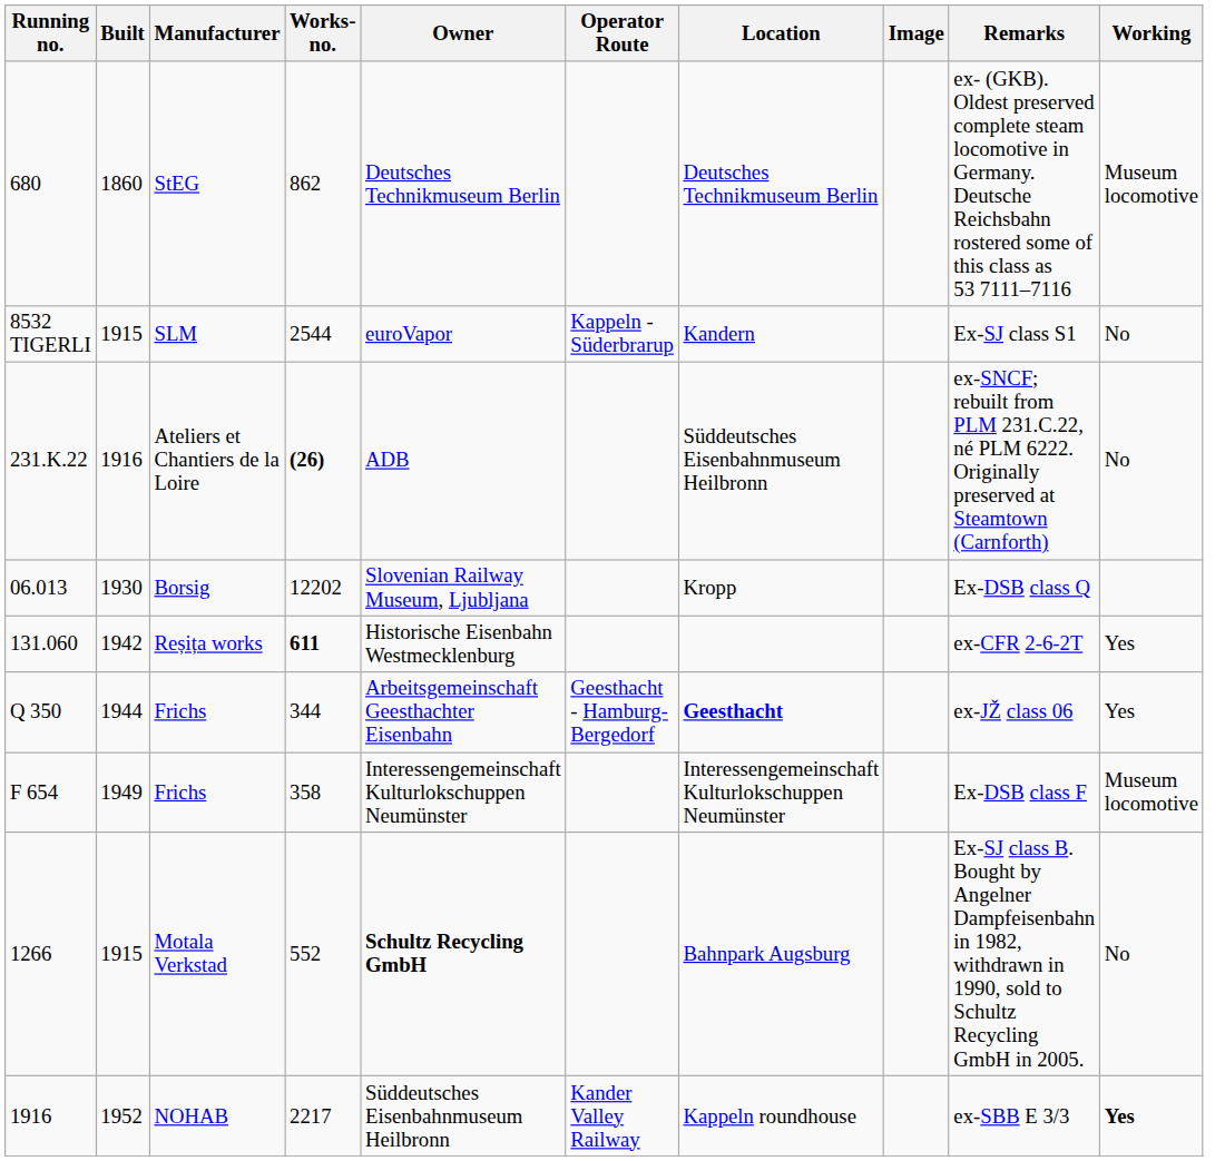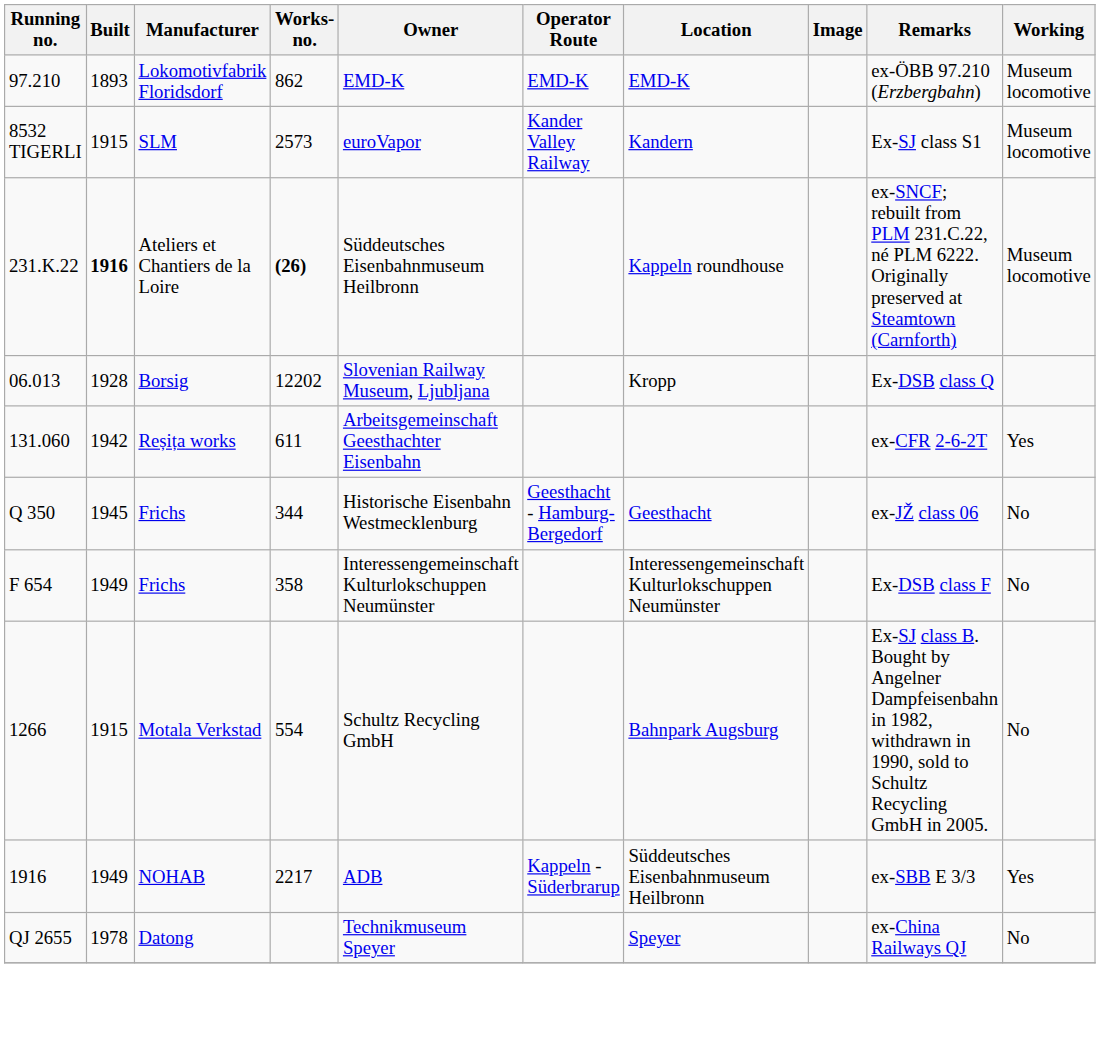 <table class="wikitable" style="width="100%"; border:solid 1px #AAAAAA; background:#e3e3e3;">
 <tr>
 <th width="10%">Running<br>no.</th>
 <th width="4%">Built</th>
 <th width="10%">Manufacturer</th>
 <th width="5%">Works-<br>no.</th>
 <th width="15%">Owner</th>
 <th width="12%">Operator<br>Route</th>
 <th width="15%">Location</th>
 <th width="13%">Image</th>
 <th width="20%">Remarks</th>
 <th width="6%">Working</th>
 </tr>
 <tr>
-<td>680</td>
-<td>1860</td>
-<td><a href='#'>StEG</a></td>
+<td>97.210</td>
+<td>1893</td>
+<td><a href='#'>Lokomotivfabrik Floridsdorf</a></td>
 <td>862</td>
-<td><a href='#'>Deutsches Technikmuseum Berlin</a></td>
+<td><a href='#'>EMD-K</a></td>
+<td><a href='#'>EMD-K</a></td>
+<td><a href='#'>EMD-K</a></td>
 <td></td>
-<td><a href='#'>Deutsches Technikmuseum Berlin</a></td>
-<td></td>
-<td>ex- (GKB). Oldest preserved complete steam locomotive in Germany. Deutsche Reichsbahn rostered some of this class as 53 7111–7116</td>
+<td>ex-ÖBB 97.210 (<em>Erzbergbahn</em>)</td>
 <td>Museum locomotive</td>
 </tr>
 <tr>
 <td>8532 <br>TIGERLI</td>
 <td>1915</td>
 <td><a href='#'>SLM</a></td>
-<td>2544</td>
+<td>2573</td>
 <td><a href='#'>euroVapor</a></td>
-<td><a href='#'>Kappeln</a> - <a href='#'>Süderbrarup</a></td>
+<td><a href='#'>Kander Valley Railway</a></td>
 <td><a href='#'>Kandern</a></td>
 <td></td>
 <td>Ex-<a href='#'>SJ</a> class S1</td>
-<td>No</td>
+<td>Museum locomotive</td>
 </tr>
 <tr>
 <td>231.K.22</td>
-<td>1916</td>
+<td><strong>1916</strong></td>
 <td>Ateliers et Chantiers de la Loire</td>
 <td><strong>(26)</strong></td>
-<td><a href='#'>ADB</a></td>
-<td></td>
 <td>Süddeutsches Eisenbahnmuseum Heilbronn</td>
 <td></td>
+<td><a href='#'>Kappeln</a> roundhouse</td>
+<td></td>
 <td>ex-<a href='#'>SNCF</a>; rebuilt from <a href='#'>PLM</a> 231.C.22, né PLM 6222. Originally preserved at <a href='#'>Steamtown (Carnforth)</a></td>
-<td>No</td>
+<td>Museum locomotive</td>
 </tr>
 <tr>
 <td>06.013</td>
-<td>1930</td>
+<td>1928</td>
 <td><a href='#'>Borsig</a></td>
 <td>12202</td>
 <td><a href='#'>Slovenian Railway Museum</a>, <a href='#'>Ljubljana</a></td>
 <td></td>
 <td>Kropp</td>
 <td></td>
 <td>Ex-<a href='#'>DSB</a> <a href='#'>class Q</a></td>
 <td></td>
 </tr>
 <tr>
 <td>131.060</td>
 <td>1942</td>
 <td><a href='#'>Reșița works</a></td>
-<td><strong>611</strong></td>
-<td>Historische Eisenbahn Westmecklenburg</td>
+<td>611</td>
+<td><a href='#'>Arbeitsgemeinschaft Geesthachter Eisenbahn</a></td>
 <td></td>
 <td></td>
 <td></td>
 <td>ex-<a href='#'>CFR</a> <a href='#'>2-6-2T</a></td>
 <td>Yes</td>
 </tr>
 <tr>
 <td>Q 350</td>
-<td>1944</td>
+<td>1945</td>
 <td><a href='#'>Frichs</a></td>
 <td>344</td>
-<td><a href='#'>Arbeitsgemeinschaft Geesthachter Eisenbahn</a></td>
+<td>Historische Eisenbahn Westmecklenburg</td>
 <td><a href='#'>Geesthacht</a> - <a href='#'>Hamburg-Bergedorf</a></td>
-<td><strong><a href='#'>Geesthacht</a></strong></td>
+<td><a href='#'>Geesthacht</a></td>
 <td></td>
 <td>ex-<a href='#'>JŽ</a> <a href='#'>class 06</a></td>
-<td>Yes</td>
+<td>No</td>
 </tr>
 <tr>
 <td>F 654</td>
 <td>1949</td>
 <td><a href='#'>Frichs</a></td>
 <td>358</td>
 <td>Interessengemeinschaft Kulturlokschuppen Neumünster</td>
 <td></td>
 <td>Interessengemeinschaft Kulturlokschuppen Neumünster</td>
 <td></td>
 <td>Ex-<a href='#'>DSB</a> <a href='#'>class F</a></td>
-<td>Museum locomotive</td>
+<td>No</td>
 </tr>
 <tr>
 <td>1266</td>
 <td>1915</td>
 <td><a href='#'>Motala Verkstad</a></td>
-<td>552</td>
-<td><strong>Schultz Recycling GmbH</strong></td>
+<td>554</td>
+<td>Schultz Recycling GmbH</td>
 <td></td>
 <td><a href='#'>Bahnpark Augsburg</a></td>
 <td></td>
 <td>Ex-<a href='#'>SJ</a> <a href='#'>class B</a>. Bought by Angelner Dampfeisenbahn in 1982, withdrawn in 1990, sold to Schultz Recycling GmbH in 2005.</td>
 <td>No</td>
 </tr>
 <tr>
 <td>1916</td>
-<td>1952</td>
+<td>1949</td>
 <td><a href='#'>NOHAB</a></td>
 <td>2217</td>
+<td><a href='#'>ADB</a></td>
+<td><a href='#'>Kappeln</a> - <a href='#'>Süderbrarup</a></td>
 <td>Süddeutsches Eisenbahnmuseum Heilbronn</td>
-<td><a href='#'>Kander Valley Railway</a></td>
-<td><a href='#'>Kappeln</a> roundhouse</td>
 <td></td>
 <td>ex-<a href='#'>SBB</a> E 3/3</td>
-<td><strong>Yes</strong></td>
+<td>Yes</td>
+</tr>
+<tr>
+<td>QJ 2655</td>
+<td>1978</td>
+<td><a href='#'>Datong</a></td>
+<td></td>
+<td><a href='#'>Technikmuseum Speyer</a></td>
+<td></td>
+<td><a href='#'>Speyer</a></td>
+<td></td>
+<td>ex-<a href='#'>China Railways QJ</a></td>
+<td>No</td>
 </tr>
 <tr>
 </tr>
 </table>
